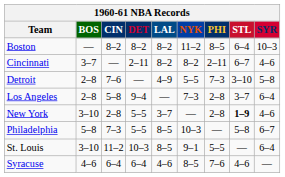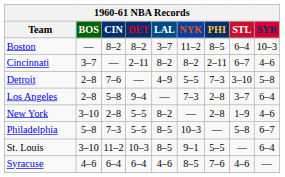 <table class="wikitable" style="font-size:95%; text-align:center;">
 <tr>
 <th colspan=9>1960-61 NBA Records</th>
 </tr>
 <tr>
 <th width=100>Team</th>
 <th style="background:#006400;color:#FFFFFF;width=35">BOS</th>
 <th style="background:#012F6B;color:#FFFFFF;width=35">CIN</th>
 <th style="background:#012F6B;color:#D40032;width=35">DET</th>
 <th style="background:#004B87;color:#FFFFFF;width=35">LAL</th>
 <th style="background:#003EA4;color:#E45206;width=35">NYK</th>
 <th style="background:#012F6B;color:#FEC72E;width=35">PHI</th>
 <th style="background:#C90F2E;color:#FFFFFF;width=35">STL</th>
 <th style="background:#D40032;color:#022E6B;width=35">SYR</th>
 </tr>
 <tr>
 <td style="text-align:left;"><a href='#'>Boston</a></td>
 <td>—</td>
 <td>8–2</td>
 <td>8–2</td>
-<td>8–2</td>
+<td>3–7</td>
 <td>11–2</td>
 <td>8–5</td>
 <td>6–4</td>
 <td>10–3</td>
 </tr>
 <tr>
 <td style="text-align:left;"><a href='#'>Cincinnati</a></td>
 <td>3–7</td>
 <td>—</td>
 <td>2–11</td>
 <td>8–2</td>
 <td>8–2</td>
 <td>2–11</td>
 <td>6–7</td>
 <td>4–6</td>
 </tr>
 <tr>
 <td style="text-align:left;"><a href='#'>Detroit</a></td>
 <td>2–8</td>
 <td>7–6</td>
 <td>—</td>
 <td>4–9</td>
 <td>5–5</td>
 <td>7–3</td>
 <td>3–10</td>
 <td>5–8</td>
 </tr>
 <tr>
 <td style="text-align:left;"><a href='#'>Los Angeles</a></td>
 <td>2–8</td>
 <td>5–8</td>
 <td>9–4</td>
 <td>—</td>
 <td>7–3</td>
 <td>2–8</td>
 <td>3–7</td>
 <td>6–4</td>
 </tr>
 <tr>
 <td style="text-align:left;"><a href='#'>New York</a></td>
 <td>3–10</td>
 <td>2–8</td>
 <td>5–5</td>
-<td>3–7</td>
+<td>8–2</td>
 <td>—</td>
 <td>2–8</td>
-<td><strong>1–9</strong></td>
+<td>1–9</td>
 <td>4–6</td>
 </tr>
 <tr>
 <td style="text-align:left;"><a href='#'>Philadelphia</a></td>
 <td>5–8</td>
 <td>7–3</td>
 <td>5–5</td>
 <td>8–5</td>
 <td>10–3</td>
 <td>—</td>
 <td>5–8</td>
 <td>6–7</td>
 </tr>
 <tr>
 <td style="text-align:left;">St. Louis</td>
 <td>3–10</td>
 <td>11–2</td>
 <td>10–3</td>
 <td>8–5</td>
 <td>9–1</td>
 <td>5–5</td>
 <td>—</td>
 <td>6–4</td>
 </tr>
 <tr>
 <td style="text-align:left;"><a href='#'>Syracuse</a></td>
 <td>4–6</td>
 <td>6–4</td>
 <td>6–4</td>
 <td>4–6</td>
 <td>8–5</td>
 <td>7–6</td>
 <td>4–6</td>
 <td>—</td>
 </tr>
 </table>
